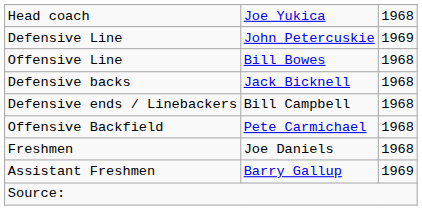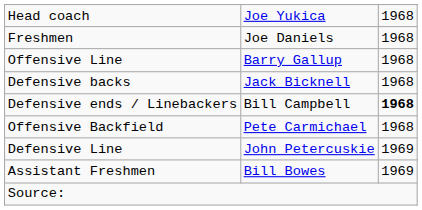 <table class="wikitable">
 <tr>
 <td>Head coach</td>
 <td><a href='#'>Joe Yukica</a></td>
 <td>1968</td>
 </tr>
 <tr>
-<td>Defensive Line</td>
-<td><a href='#'>John Petercuskie</a></td>
-<td>1969</td>
+<td>Freshmen</td>
+<td>Joe Daniels</td>
+<td>1968</td>
 </tr>
 <tr>
 <td>Offensive Line</td>
-<td><a href='#'>Bill Bowes</a></td>
+<td><a href='#'>Barry Gallup</a></td>
 <td>1968</td>
 </tr>
 <tr>
 <td>Defensive backs</td>
 <td><a href='#'>Jack Bicknell</a></td>
 <td>1968</td>
 </tr>
 <tr>
 <td>Defensive ends / Linebackers</td>
 <td>Bill Campbell</td>
-<td>1968</td>
+<td><strong>1968</strong></td>
 </tr>
 <tr>
 <td>Offensive Backfield</td>
 <td><a href='#'>Pete Carmichael</a></td>
 <td>1968</td>
 </tr>
 <tr>
-<td>Freshmen</td>
-<td>Joe Daniels</td>
-<td>1968</td>
+<td>Defensive Line</td>
+<td><a href='#'>John Petercuskie</a></td>
+<td>1969</td>
 </tr>
 <tr>
 <td>Assistant Freshmen</td>
-<td><a href='#'>Barry Gallup</a></td>
+<td><a href='#'>Bill Bowes</a></td>
 <td>1969</td>
 </tr>
 <tr>
 <td colspan="3">Source:</td>
 </tr>
 </table>
